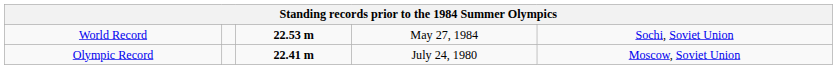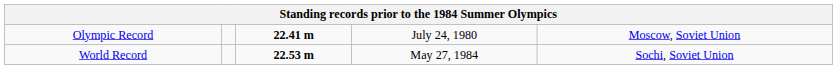 <table class="wikitable" style=" text-align:center; font-size:110%;" width="95%">
 <tr>
 <th colspan="5">Standing records prior to the 1984 Summer Olympics</th>
+</tr>
+<tr>
+<td><a href='#'>Olympic Record</a></td>
+<td></td>
+<td><strong>22.41 m</strong></td>
+<td>July 24, 1980</td>
+<td> <a href='#'>Moscow</a>, <a href='#'>Soviet Union</a></td>
 </tr>
 <tr>
 <td><a href='#'>World Record</a></td>
 <td></td>
 <td><strong>22.53 m</strong></td>
 <td>May 27, 1984</td>
 <td> <a href='#'>Sochi</a>, <a href='#'>Soviet Union</a></td>
 </tr>
-<tr>
-<td><a href='#'>Olympic Record</a></td>
-<td></td>
-<td><strong>22.41 m</strong></td>
-<td>July 24, 1980</td>
-<td> <a href='#'>Moscow</a>, <a href='#'>Soviet Union</a></td>
-</tr>
 </table>
